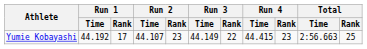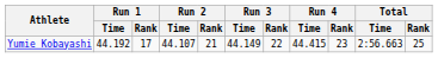 <table class="wikitable" border="1" style="font-size:90%">
 <tr>
 <th rowspan="2">Athlete</th>
 <th colspan="2">Run 1</th>
 <th colspan="2">Run 2</th>
 <th colspan="2">Run 3</th>
 <th colspan="2">Run 4</th>
 <th colspan="2">Total</th>
 </tr>
 <tr>
 <th>Time</th>
 <th>Rank</th>
 <th>Time</th>
 <th>Rank</th>
 <th>Time</th>
 <th>Rank</th>
 <th>Time</th>
 <th>Rank</th>
 <th>Time</th>
 <th>Rank</th>
 </tr>
 <tr>
 <td><a href='#'>Yumie Kobayashi</a></td>
 <td align="center">44.192</td>
 <td align="center">17</td>
 <td align="center">44.107</td>
-<td align="center">23</td>
+<td align="center">21</td>
 <td align="center">44.149</td>
 <td align="center">22</td>
 <td align="center">44.415</td>
 <td align="center">23</td>
 <td align="center">2:56.663</td>
 <td align="center">25</td>
 </tr>
 </table>
